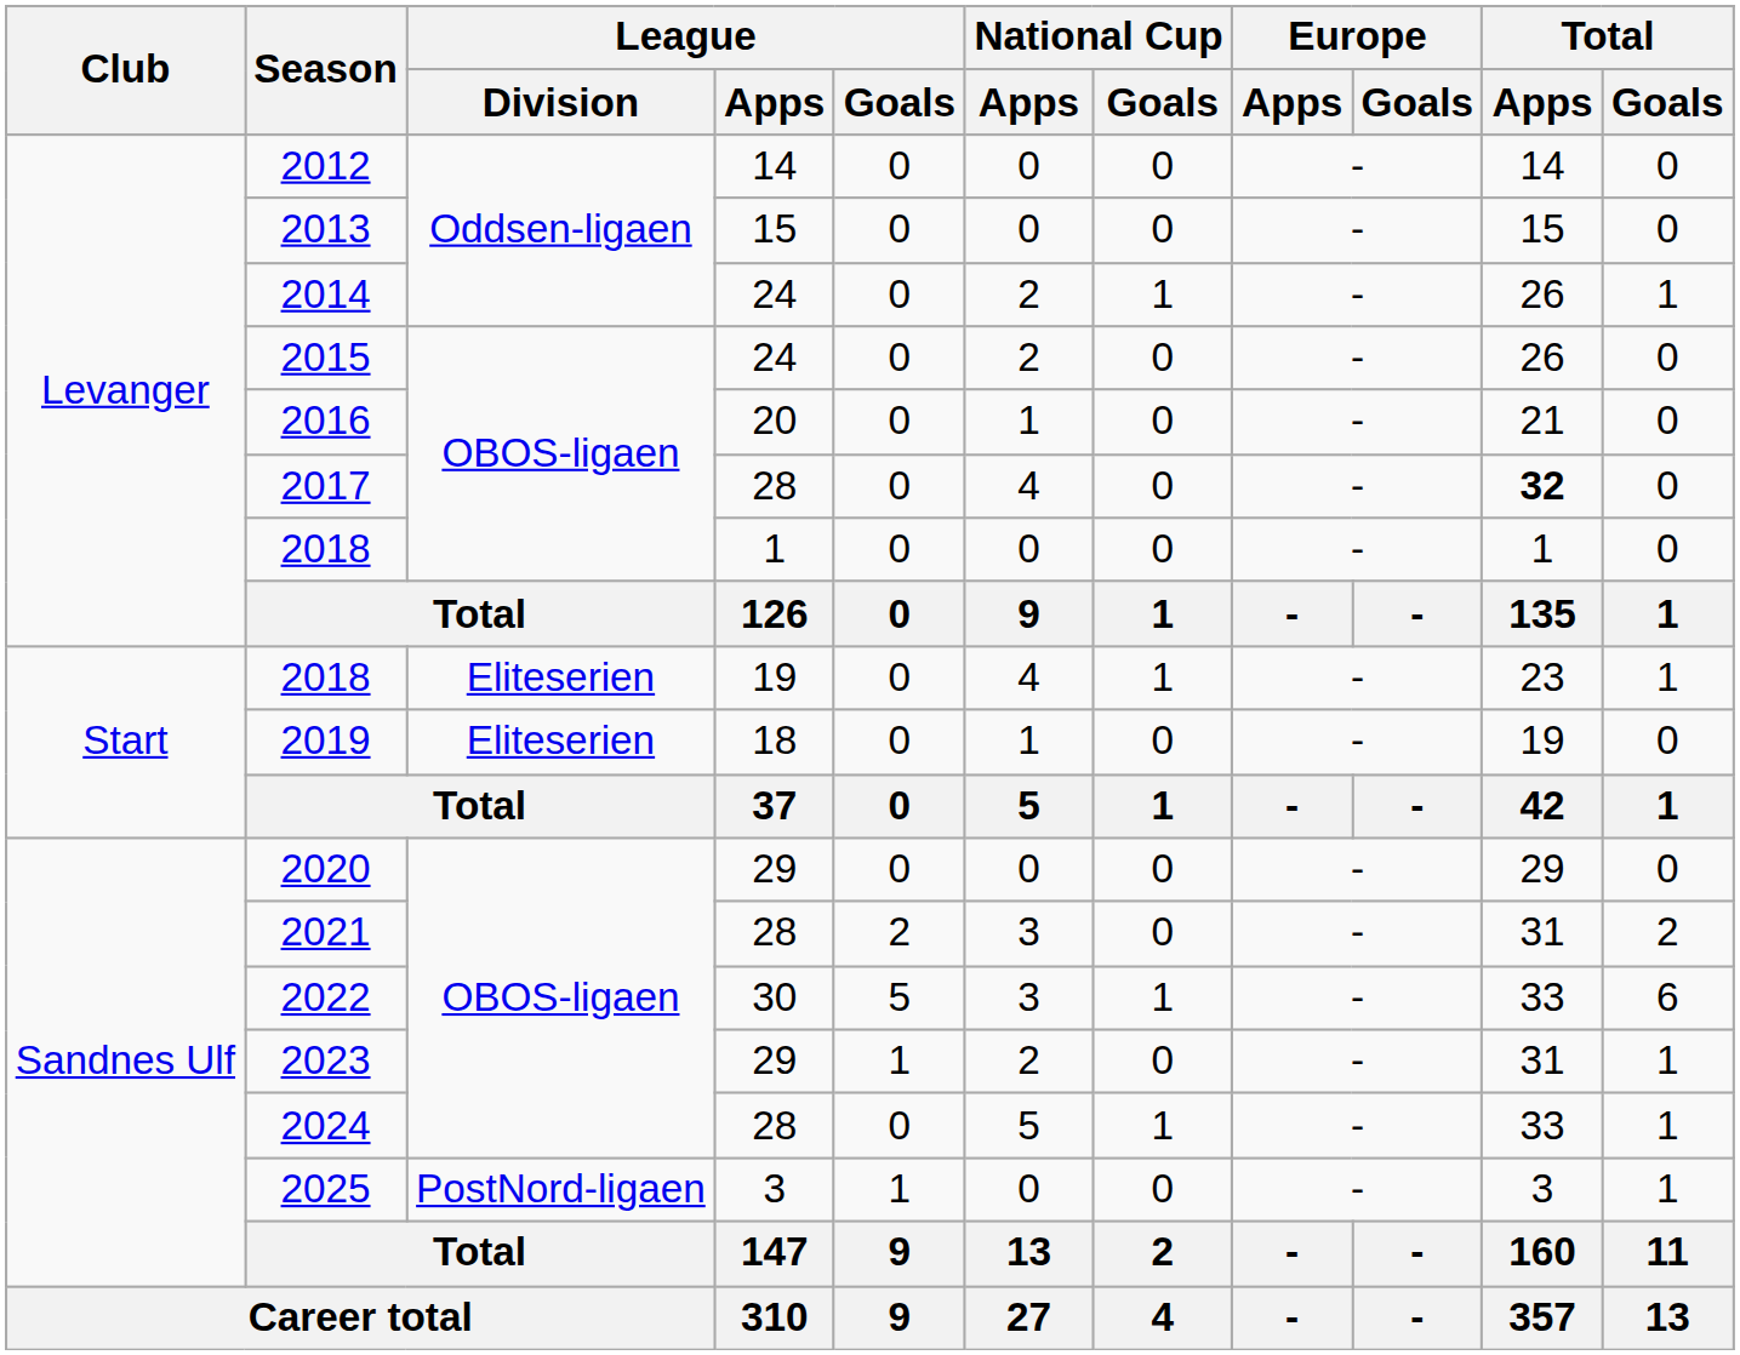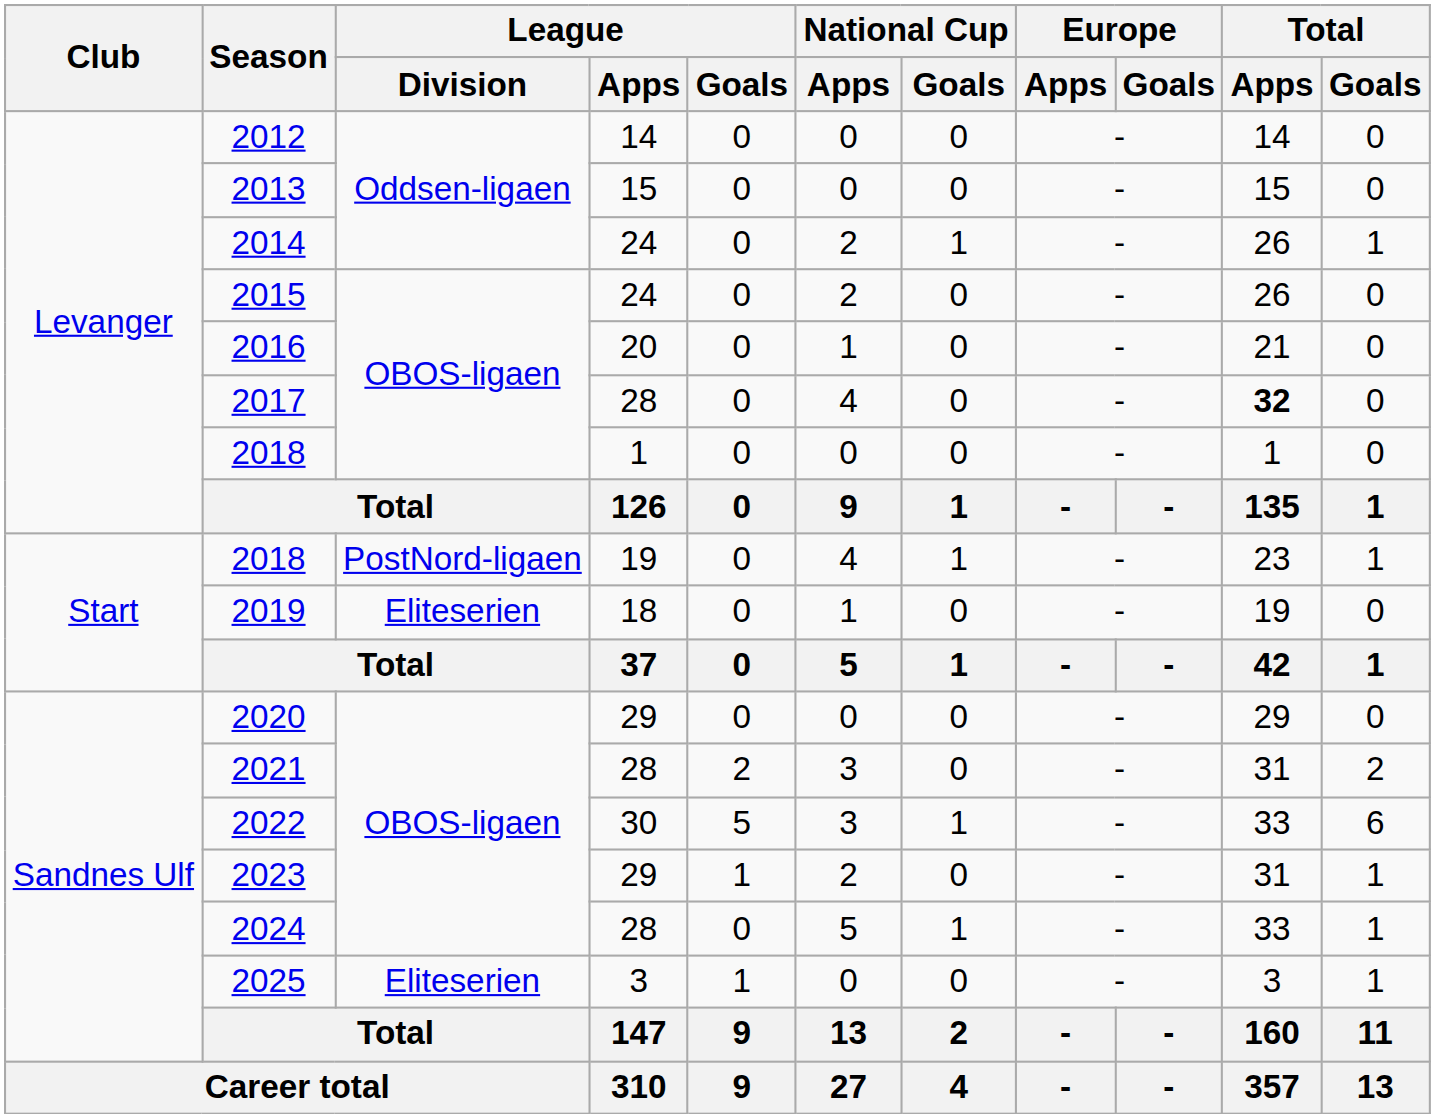 <table class="wikitable" style="text-align: center;">
 <tr>
 <th rowspan="2">Club</th>
 <th rowspan="2">Season</th>
 <th colspan="3">League</th>
 <th colspan="2">National Cup</th>
 <th colspan="2">Europe</th>
 <th colspan="2">Total</th>
 </tr>
 <tr>
 <th>Division</th>
 <th>Apps</th>
 <th>Goals</th>
 <th>Apps</th>
 <th>Goals</th>
 <th>Apps</th>
 <th>Goals</th>
 <th>Apps</th>
 <th>Goals</th>
 </tr>
 <tr>
 <td rowspan="8" valign="center"><a href='#'>Levanger</a></td>
 <td><a href='#'>2012</a></td>
 <td rowspan="3" valign="center"><a href='#'>Oddsen-ligaen</a></td>
 <td>14</td>
 <td>0</td>
 <td>0</td>
 <td>0</td>
 <td colspan="2">-</td>
 <td>14</td>
 <td>0</td>
 </tr>
 <tr>
 <td><a href='#'>2013</a></td>
 <td>15</td>
 <td>0</td>
 <td>0</td>
 <td>0</td>
 <td colspan="2">-</td>
 <td>15</td>
 <td>0</td>
 </tr>
 <tr>
 <td><a href='#'>2014</a></td>
 <td>24</td>
 <td>0</td>
 <td>2</td>
 <td>1</td>
 <td colspan="2">-</td>
 <td>26</td>
 <td>1</td>
 </tr>
 <tr>
 <td><a href='#'>2015</a></td>
 <td rowspan="4" valign="center"><a href='#'>OBOS-ligaen</a></td>
 <td>24</td>
 <td>0</td>
 <td>2</td>
 <td>0</td>
 <td colspan="2">-</td>
 <td>26</td>
 <td>0</td>
 </tr>
 <tr>
 <td><a href='#'>2016</a></td>
 <td>20</td>
 <td>0</td>
 <td>1</td>
 <td>0</td>
 <td colspan="2">-</td>
 <td>21</td>
 <td>0</td>
 </tr>
 <tr>
 <td><a href='#'>2017</a></td>
 <td>28</td>
 <td>0</td>
 <td>4</td>
 <td>0</td>
 <td colspan="2">-</td>
 <td><strong>32</strong></td>
 <td>0</td>
 </tr>
 <tr>
 <td><a href='#'>2018</a></td>
 <td>1</td>
 <td>0</td>
 <td>0</td>
 <td>0</td>
 <td colspan="2">-</td>
 <td>1</td>
 <td>0</td>
 </tr>
 <tr>
 <th colspan="2">Total</th>
 <th>126</th>
 <th>0</th>
 <th>9</th>
 <th>1</th>
 <th>-</th>
 <th>-</th>
 <th>135</th>
 <th>1</th>
 </tr>
 <tr>
 <td rowspan="3" valign="center"><a href='#'>Start</a></td>
 <td><a href='#'>2018</a></td>
-<td rowspan="1" valign="center"><a href='#'>Eliteserien</a></td>
+<td rowspan="1" valign="center"><a href='#'>PostNord-ligaen</a></td>
 <td>19</td>
 <td>0</td>
 <td>4</td>
 <td>1</td>
 <td colspan="2">-</td>
 <td>23</td>
 <td>1</td>
 </tr>
 <tr>
 <td><a href='#'>2019</a></td>
 <td rowspan="1" valign="center"><a href='#'>Eliteserien</a></td>
 <td>18</td>
 <td>0</td>
 <td>1</td>
 <td>0</td>
 <td colspan="2">-</td>
 <td>19</td>
 <td>0</td>
 </tr>
 <tr>
 <th colspan="2">Total</th>
 <th>37</th>
 <th>0</th>
 <th>5</th>
 <th>1</th>
 <th>-</th>
 <th>-</th>
 <th>42</th>
 <th>1</th>
 </tr>
 <tr>
 <td rowspan="7" valign="center"><a href='#'>Sandnes Ulf</a></td>
 <td><a href='#'>2020</a></td>
 <td rowspan="5" valign="center"><a href='#'>OBOS-ligaen</a></td>
 <td>29</td>
 <td>0</td>
 <td>0</td>
 <td>0</td>
 <td colspan="2">-</td>
 <td>29</td>
 <td>0</td>
 </tr>
 <tr>
 <td><a href='#'>2021</a></td>
 <td>28</td>
 <td>2</td>
 <td>3</td>
 <td>0</td>
 <td colspan="2">-</td>
 <td>31</td>
 <td>2</td>
 </tr>
 <tr>
 <td><a href='#'>2022</a></td>
 <td>30</td>
 <td>5</td>
 <td>3</td>
 <td>1</td>
 <td colspan="2">-</td>
 <td>33</td>
 <td>6</td>
 </tr>
 <tr>
 <td><a href='#'>2023</a></td>
 <td>29</td>
 <td>1</td>
 <td>2</td>
 <td>0</td>
 <td colspan="2">-</td>
 <td>31</td>
 <td>1</td>
 </tr>
 <tr>
 <td><a href='#'>2024</a></td>
 <td>28</td>
 <td>0</td>
 <td>5</td>
 <td>1</td>
 <td colspan="2">-</td>
 <td>33</td>
 <td>1</td>
 </tr>
 <tr>
 <td><a href='#'>2025</a></td>
-<td rowspan="1" valign="center"><a href='#'>PostNord-ligaen</a></td>
+<td rowspan="1" valign="center"><a href='#'>Eliteserien</a></td>
 <td>3</td>
 <td>1</td>
 <td>0</td>
 <td>0</td>
 <td colspan="2">-</td>
 <td>3</td>
 <td>1</td>
 </tr>
 <tr>
 <th colspan="2">Total</th>
 <th>147</th>
 <th>9</th>
 <th>13</th>
 <th>2</th>
 <th>-</th>
 <th>-</th>
 <th>160</th>
 <th>11</th>
 </tr>
 <tr>
 <th colspan="3">Career total</th>
 <th>310</th>
 <th>9</th>
 <th>27</th>
 <th>4</th>
 <th>-</th>
 <th>-</th>
 <th>357</th>
 <th>13</th>
 </tr>
 </table>
